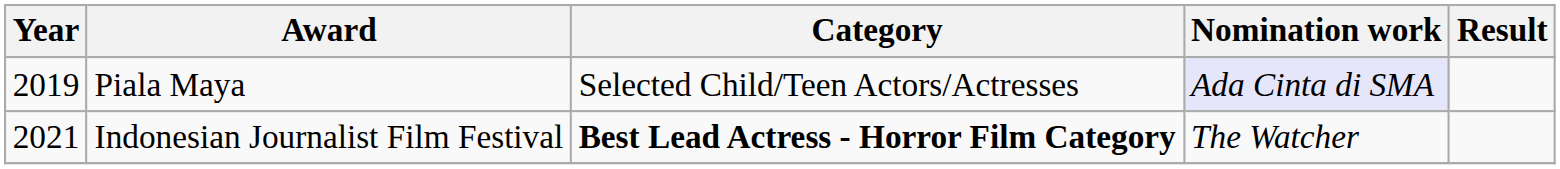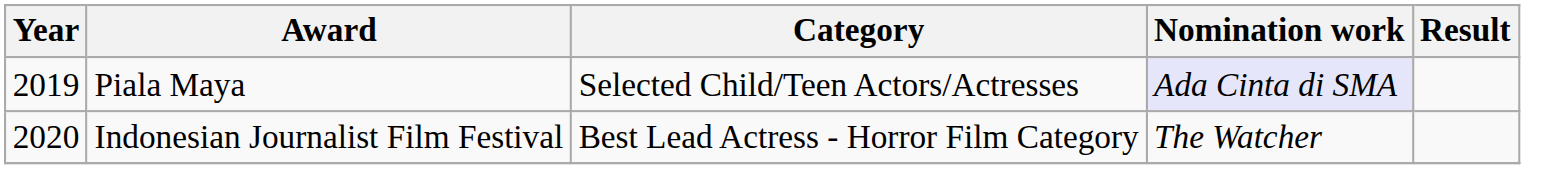 <table class="wikitable">
 <tr>
 <th>Year</th>
 <th>Award</th>
 <th>Category</th>
 <th>Nomination work</th>
 <th>Result</th>
 </tr>
 <tr>
 <td>2019</td>
 <td>Piala Maya</td>
 <td>Selected Child/Teen Actors/Actresses</td>
 <td style="background: lavender;"><em>Ada Cinta di SMA</em></td>
 <td></td>
 </tr>
 <tr>
-<td>2021</td>
+<td>2020</td>
 <td>Indonesian Journalist Film Festival</td>
-<td><strong>Best Lead Actress - Horror Film Category</strong></td>
+<td>Best Lead Actress - Horror Film Category</td>
 <td><em>The Watcher</em></td>
 <td></td>
 </tr>
 <tr>
 </tr>
 </table>
